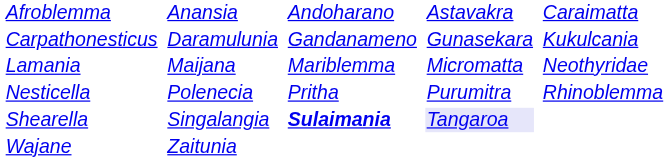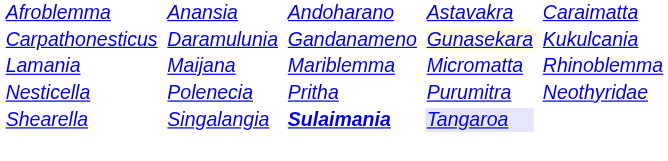 <table>
 <tr>
 <td><em><a href='#'>Afroblemma</a></em></td>
 <td></td>
 <td><em><a href='#'>Anansia</a></em></td>
 <td></td>
 <td><em><a href='#'>Andoharano</a></em></td>
 <td></td>
 <td><em><a href='#'>Astavakra</a></em></td>
 <td></td>
 <td><em><a href='#'>Caraimatta</a></em></td>
 </tr>
 <tr>
 <td><em><a href='#'>Carpathonesticus</a></em></td>
 <td></td>
 <td><em><a href='#'>Daramulunia</a></em></td>
 <td></td>
 <td><em><a href='#'>Gandanameno</a></em></td>
 <td></td>
-<td><em><a href='#'>Gunasekara</a></em></td>
+<td style="background: lightyellow;"><em><a href='#'>Gunasekara</a></em></td>
 <td></td>
 <td><em><a href='#'>Kukulcania</a></em></td>
 </tr>
 <tr>
 <td><em><a href='#'>Lamania</a></em></td>
 <td></td>
 <td><em><a href='#'>Maijana</a></em></td>
 <td></td>
 <td><em><a href='#'>Mariblemma</a></em></td>
 <td></td>
 <td><em><a href='#'>Micromatta</a></em></td>
 <td></td>
-<td><em><a href='#'>Neothyridae</a></em></td>
+<td><em><a href='#'>Rhinoblemma</a></em></td>
 </tr>
 <tr>
 <td><em><a href='#'>Nesticella</a></em></td>
 <td></td>
 <td><em><a href='#'>Polenecia</a></em></td>
 <td></td>
 <td><em><a href='#'>Pritha</a></em></td>
 <td></td>
 <td><em><a href='#'>Purumitra</a></em></td>
 <td></td>
-<td><em><a href='#'>Rhinoblemma</a></em></td>
+<td><em><a href='#'>Neothyridae</a></em></td>
 </tr>
 <tr>
 <td><em><a href='#'>Shearella</a></em></td>
 <td></td>
 <td><em><a href='#'>Singalangia</a></em></td>
 <td></td>
 <td><strong><em><a href='#'>Sulaimania</a></em></strong></td>
 <td></td>
 <td style="background: lavender;"><em><a href='#'>Tangaroa</a></em></td>
 <td></td>
 <td></td>
 </tr>
-<tr>
-<td><em><a href='#'>Wajane</a></em></td>
-<td></td>
-<td><em><a href='#'>Zaitunia</a></em></td>
-<td></td>
-<td></td>
-<td></td>
-<td></td>
-<td></td>
-<td></td>
-</tr>
 </table>
